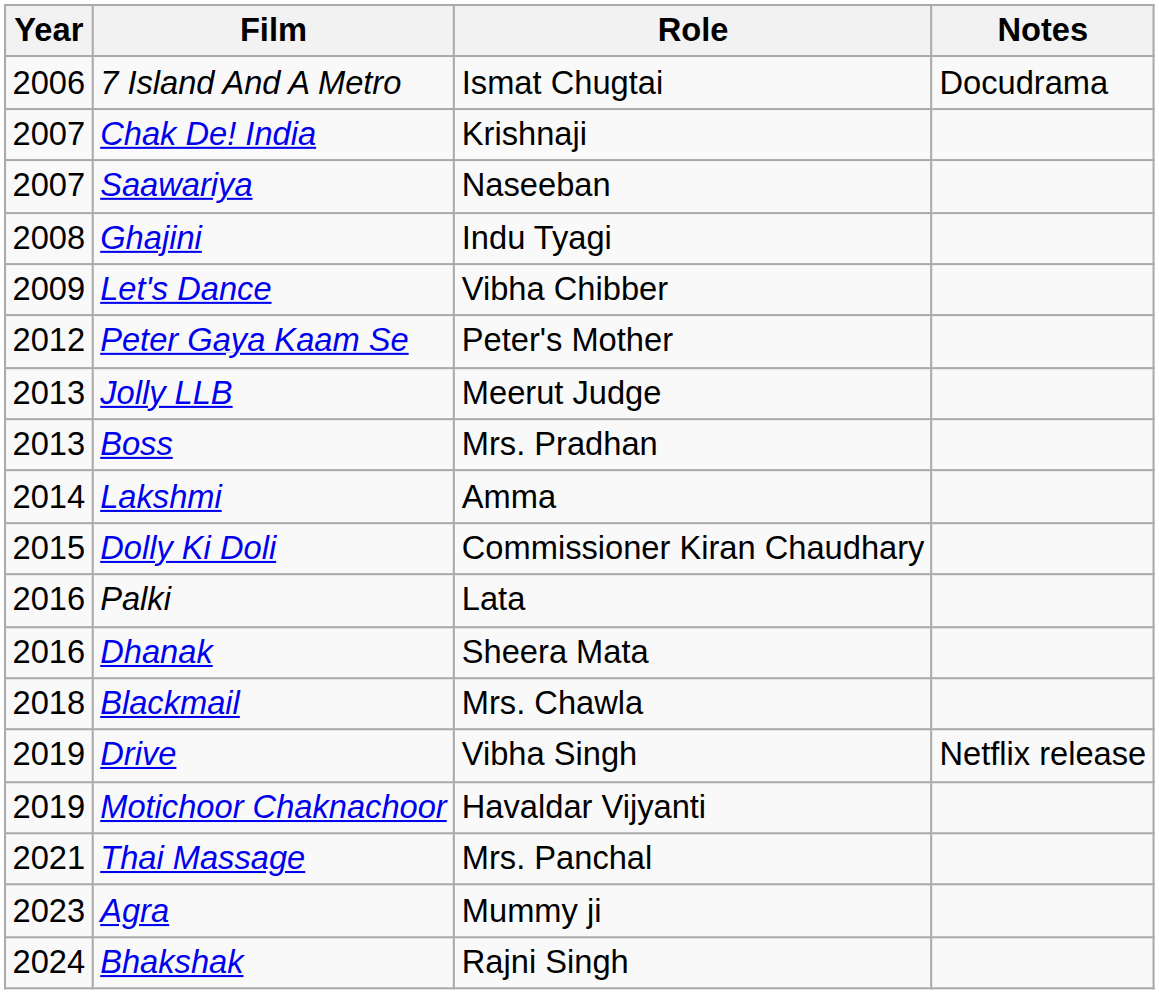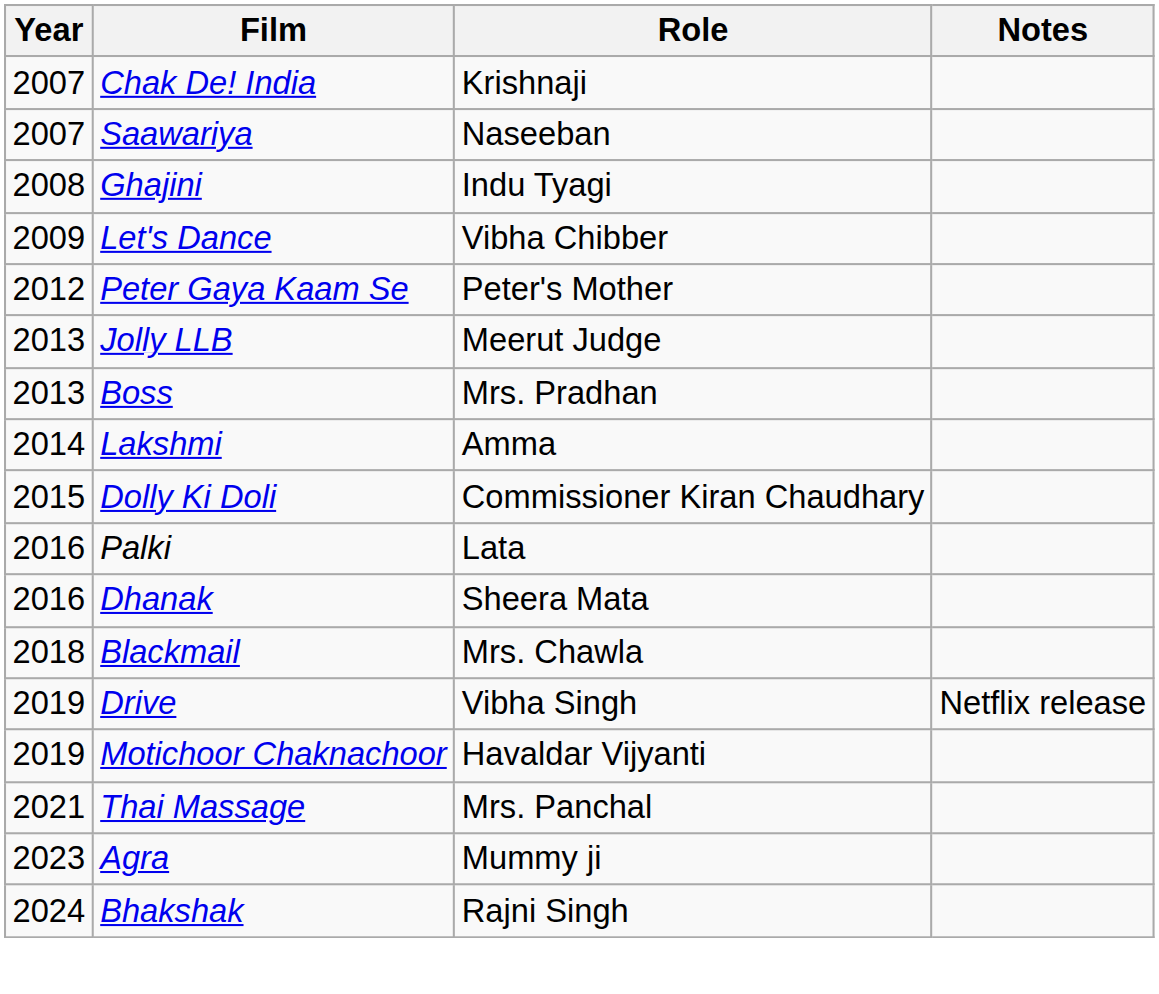 <table class="wikitable sortable plainrowheaders" style="font-size:100%">
 <tr style="text-align:center;">
 <th scope="col">Year</th>
 <th scope="col">Film</th>
 <th scope="col">Role</th>
 <th scope="col" class="unsortable">Notes</th>
-</tr>
-<tr>
-<td>2006</td>
-<td><em>7 Island And A Metro</em></td>
-<td>Ismat Chugtai</td>
-<td>Docudrama</td>
 </tr>
 <tr>
 <td>2007</td>
 <td><em><a href='#'>Chak De! India</a></em></td>
 <td>Krishnaji</td>
 <td></td>
 </tr>
 <tr>
 <td>2007</td>
 <td><em><a href='#'>Saawariya</a></em></td>
 <td>Naseeban</td>
 <td></td>
 </tr>
 <tr>
 <td>2008</td>
 <td><em><a href='#'>Ghajini</a></em></td>
 <td>Indu Tyagi</td>
 <td></td>
 </tr>
 <tr>
 <td>2009</td>
 <td><em><a href='#'>Let's Dance</a></em></td>
 <td>Vibha Chibber</td>
 <td></td>
 </tr>
 <tr>
 <td>2012</td>
 <td><em><a href='#'>Peter Gaya Kaam Se</a></em></td>
 <td>Peter's Mother</td>
 <td></td>
 </tr>
 <tr>
 <td>2013</td>
 <td><em><a href='#'>Jolly LLB</a></em></td>
 <td>Meerut Judge</td>
 <td></td>
 </tr>
 <tr>
 <td>2013</td>
 <td><em><a href='#'>Boss</a></em></td>
 <td>Mrs. Pradhan</td>
 <td></td>
 </tr>
 <tr>
 <td>2014</td>
 <td><em><a href='#'>Lakshmi</a></em></td>
 <td>Amma</td>
 <td></td>
 </tr>
 <tr>
 <td>2015</td>
 <td><em><a href='#'>Dolly Ki Doli</a></em></td>
 <td>Commissioner Kiran Chaudhary</td>
 <td></td>
 </tr>
 <tr>
 <td>2016</td>
 <td><em>Palki</em></td>
 <td>Lata</td>
 <td></td>
 </tr>
 <tr>
 <td>2016</td>
 <td><em><a href='#'>Dhanak</a></em></td>
 <td>Sheera Mata</td>
 <td></td>
 </tr>
 <tr>
 <td>2018</td>
 <td><em><a href='#'>Blackmail</a></em></td>
 <td>Mrs. Chawla</td>
 <td></td>
 </tr>
 <tr>
 <td>2019</td>
 <td><em><a href='#'>Drive</a></em></td>
 <td>Vibha Singh</td>
 <td>Netflix release</td>
 </tr>
 <tr>
 <td>2019</td>
 <td><em><a href='#'>Motichoor Chaknachoor</a></em></td>
 <td>Havaldar Vijyanti</td>
 <td></td>
 </tr>
 <tr>
 <td>2021</td>
 <td><em><a href='#'>Thai Massage</a></em></td>
 <td>Mrs. Panchal</td>
 <td></td>
 </tr>
 <tr>
 <td>2023</td>
 <td><em><a href='#'>Agra</a></em></td>
 <td>Mummy ji</td>
 <td></td>
 </tr>
 <tr>
 <td>2024</td>
 <td><em><a href='#'>Bhakshak</a></em></td>
 <td>Rajni Singh</td>
 <td></td>
 </tr>
 </table>
